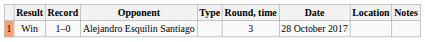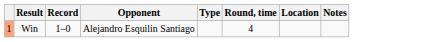 <table class="wikitable" style="text-align:center; font-size:95%">
 <tr>
 <th></th>
 <th>Result</th>
 <th>Record</th>
 <th>Opponent</th>
 <th>Type</th>
 <th>Round, time</th>
-<th>Date</th>
 <th>Location</th>
 <th>Notes</th>
 </tr>
 <tr>
 <td style="background: lightsalmon;">1</td>
 <td>Win</td>
 <td>1–0</td>
 <td style="text-align:left;"> Alejandro Esquilin Santiago</td>
 <td></td>
-<td>3</td>
-<td>28 October 2017</td>
+<td>4</td>
 <td style="text-align:left;"> </td>
 <td style="text-align:left;"></td>
 </tr>
 </table>
